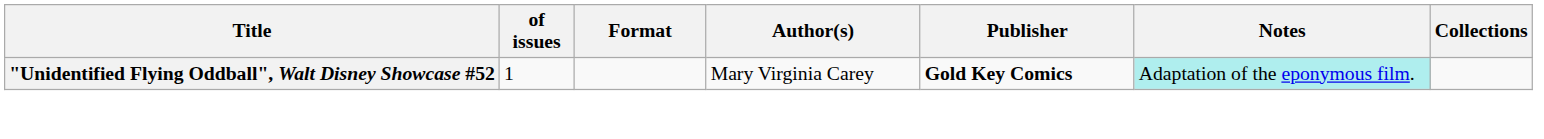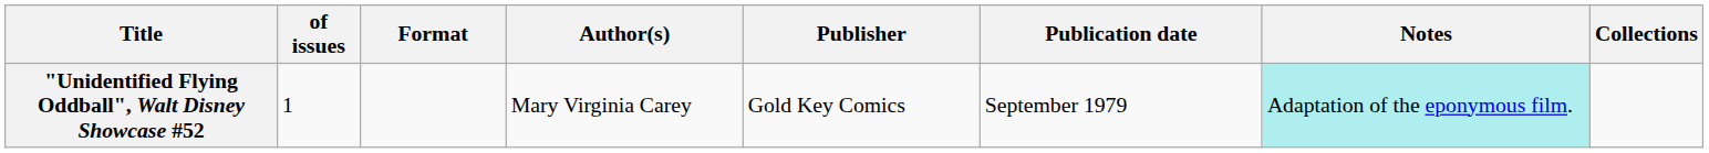 <table class="wikitable">
 <tr>
 <th>Title</th>
 <th style="width:40pt"> of issues</th>
 <th style="width:75pt">Format</th>
 <th style="width:125pt">Author(s)</th>
 <th style="width:125pt">Publisher</th>
+<th style="width:150pt">Publication date</th>
 <th style="width:175pt">Notes</th>
 <th>Collections</th>
 </tr>
 <tr>
 <th>"Unidentified Flying Oddball", <em>Walt Disney Showcase</em> #52</th>
 <td>1</td>
 <td></td>
 <td>Mary Virginia Carey</td>
-<td><strong>Gold Key Comics</strong></td>
+<td>Gold Key Comics</td>
+<td>September 1979</td>
 <td style="background: paleturquoise;">Adaptation of the <a href='#'>eponymous film</a>.</td>
 <td></td>
 </tr>
 </table>
